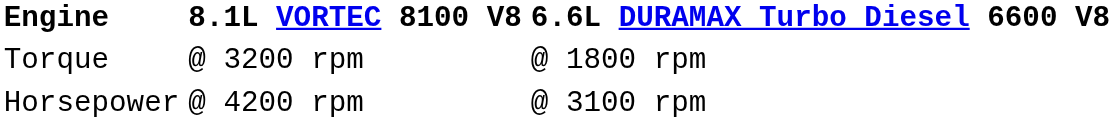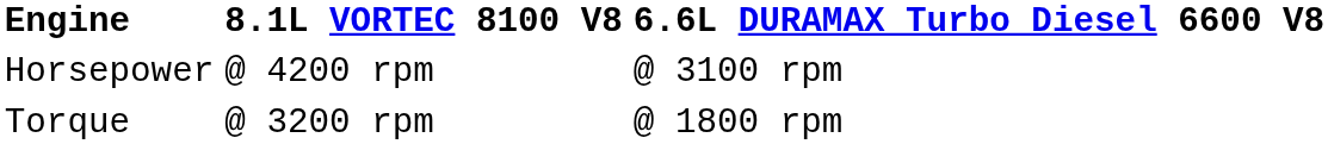 <table>
 <tr>
 <td><strong>Engine</strong></td>
 <td valign="top"><strong>8.1L <a href='#'>VORTEC</a> 8100 V8</strong></td>
 <td valign="top"><strong>6.6L <a href='#'>DURAMAX Turbo Diesel</a> 6600 V8</strong></td>
 </tr>
 <tr>
+<td>Horsepower</td>
+<td> @ 4200 rpm</td>
+<td> @ 3100 rpm</td>
+</tr>
+<tr>
 <td>Torque</td>
 <td> @ 3200 rpm</td>
 <td> @ 1800 rpm</td>
 </tr>
-<tr>
-<td>Horsepower</td>
-<td> @ 4200 rpm</td>
-<td> @ 3100 rpm</td>
-</tr>
 </table>
